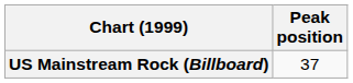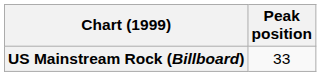 <table class="wikitable plainrowheaders">
 <tr>
 <th>Chart (1999)</th>
 <th>Peak<br>position</th>
 </tr>
 <tr>
 <th scope="row">US Mainstream Rock (<em>Billboard</em>)</th>
-<td style="text-align:center;">37</td>
+<td style="text-align:center;">33</td>
 </tr>
 </table>
